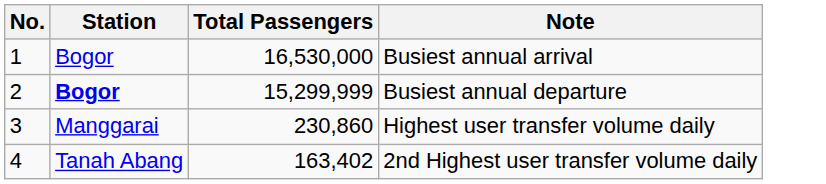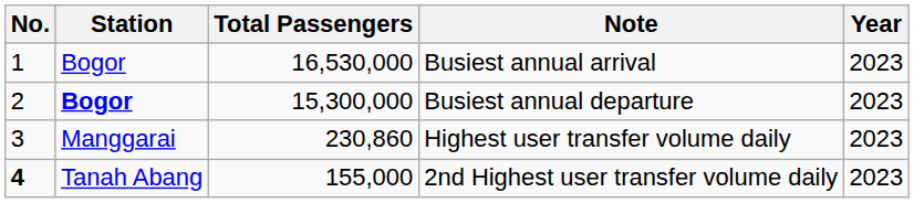 <table class="wikitable">
 <tr>
 <th>No.</th>
 <th>Station</th>
 <th>Total Passengers</th>
 <th>Note</th>
+<th>Year</th>
 </tr>
 <tr>
 <td>1</td>
 <td><a href='#'>Bogor</a></td>
 <td align=right>16,530,000</td>
 <td>Busiest annual arrival</td>
+<td>2023</td>
 </tr>
 <tr>
 <td>2</td>
 <td><strong><a href='#'>Bogor</a></strong></td>
-<td align=right>15,299,999</td>
+<td align=right>15,300,000</td>
 <td>Busiest annual departure</td>
+<td>2023</td>
 </tr>
 <tr>
 <td>3</td>
 <td><a href='#'>Manggarai</a></td>
 <td align=right>230,860</td>
 <td>Highest user transfer volume daily</td>
+<td>2023</td>
 </tr>
 <tr>
-<td>4</td>
+<td><strong>4</strong></td>
 <td><a href='#'>Tanah Abang</a></td>
-<td align=right>163,402</td>
+<td align=right>155,000</td>
 <td>2nd Highest user transfer volume daily</td>
+<td>2023</td>
 </tr>
 </table>
